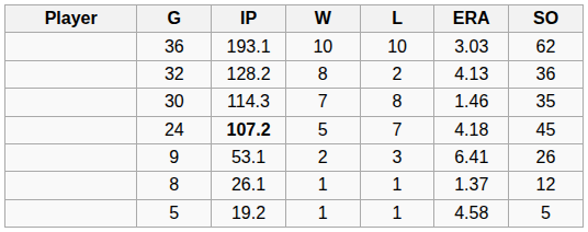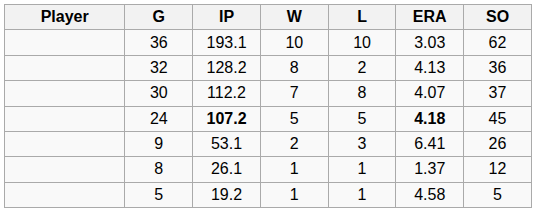 <table class="wikitable sortable">
 <tr>
 <th bgcolor="#DDDDFF" width="16%">Player</th>
 <th bgcolor="#DDDDFF" width="9%">G</th>
 <th bgcolor="#DDDDFF" width="9%">IP</th>
 <th bgcolor="#DDDDFF" width="9%">W</th>
 <th bgcolor="#DDDDFF" width="9%">L</th>
 <th bgcolor="#DDDDFF" width="9%">ERA</th>
 <th bgcolor="#DDDDFF" width="9%">SO</th>
 </tr>
 <tr align="center">
 <td></td>
 <td>36</td>
 <td>193.1</td>
 <td>10</td>
 <td>10</td>
 <td>3.03</td>
 <td>62</td>
 </tr>
 <tr align="center">
 <td></td>
 <td>32</td>
 <td>128.2</td>
 <td>8</td>
 <td>2</td>
 <td>4.13</td>
 <td>36</td>
 </tr>
 <tr align="center">
 <td></td>
 <td>30</td>
-<td>114.3</td>
+<td>112.2</td>
 <td>7</td>
 <td>8</td>
-<td>1.46</td>
-<td>35</td>
+<td>4.07</td>
+<td>37</td>
 </tr>
 <tr align="center">
 <td></td>
 <td>24</td>
 <td><strong>107.2</strong></td>
 <td>5</td>
-<td>7</td>
-<td>4.18</td>
+<td>5</td>
+<td><strong>4.18</strong></td>
 <td>45</td>
 </tr>
 <tr align="center">
 <td></td>
 <td>9</td>
 <td>53.1</td>
 <td>2</td>
 <td>3</td>
 <td>6.41</td>
 <td>26</td>
 </tr>
 <tr align="center">
 <td></td>
 <td>8</td>
 <td>26.1</td>
 <td>1</td>
 <td>1</td>
 <td>1.37</td>
 <td>12</td>
 </tr>
 <tr align="center">
 <td></td>
 <td>5</td>
 <td>19.2</td>
 <td>1</td>
 <td>1</td>
 <td>4.58</td>
 <td>5</td>
 </tr>
 </table>
